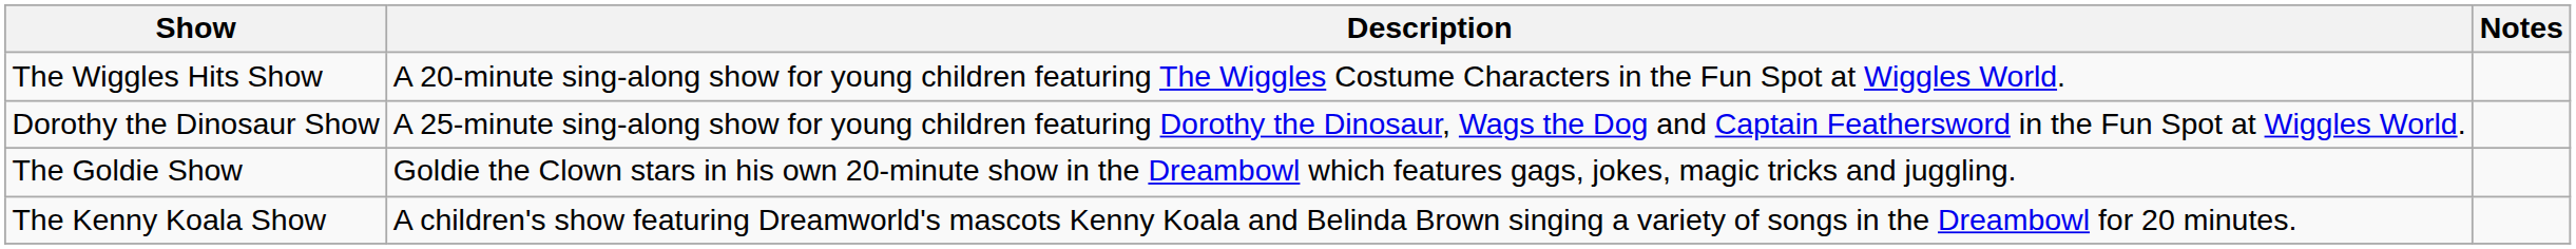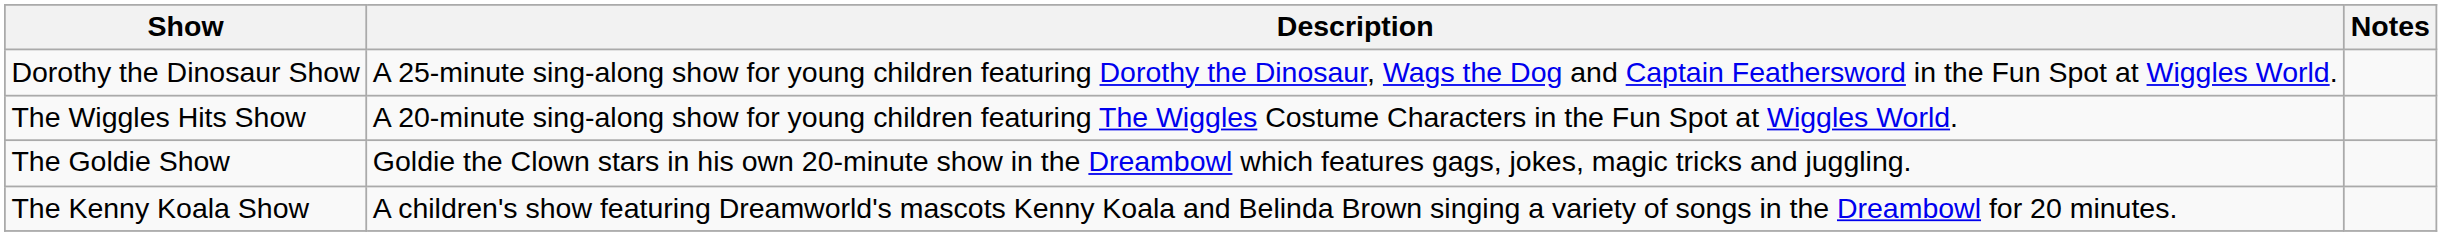 <table class="wikitable">
 <tr>
 <th>Show</th>
 <th>Description</th>
 <th>Notes</th>
 </tr>
 <tr>
-<td>The Wiggles Hits Show</td>
-<td>A 20-minute sing-along show for young children featuring <a href='#'>The Wiggles</a> Costume Characters in the Fun Spot at <a href='#'>Wiggles World</a>.</td>
+<td>Dorothy the Dinosaur Show</td>
+<td>A 25-minute sing-along show for young children featuring <a href='#'>Dorothy the Dinosaur</a>, <a href='#'>Wags the Dog</a> and <a href='#'>Captain Feathersword</a> in the Fun Spot at <a href='#'>Wiggles World</a>.</td>
 <td></td>
 </tr>
 <tr>
-<td>Dorothy the Dinosaur Show</td>
-<td>A 25-minute sing-along show for young children featuring <a href='#'>Dorothy the Dinosaur</a>, <a href='#'>Wags the Dog</a> and <a href='#'>Captain Feathersword</a> in the Fun Spot at <a href='#'>Wiggles World</a>.</td>
+<td>The Wiggles Hits Show</td>
+<td>A 20-minute sing-along show for young children featuring <a href='#'>The Wiggles</a> Costume Characters in the Fun Spot at <a href='#'>Wiggles World</a>.</td>
 <td></td>
 </tr>
 <tr>
 <td>The Goldie Show</td>
 <td>Goldie the Clown stars in his own 20-minute show in the <a href='#'>Dreambowl</a> which features gags, jokes, magic tricks and juggling.</td>
 <td></td>
 </tr>
 <tr>
 <td>The Kenny Koala Show</td>
 <td>A children's show featuring Dreamworld's mascots Kenny Koala and Belinda Brown singing a variety of songs in the <a href='#'>Dreambowl</a> for 20 minutes.</td>
 <td></td>
 </tr>
 </table>
